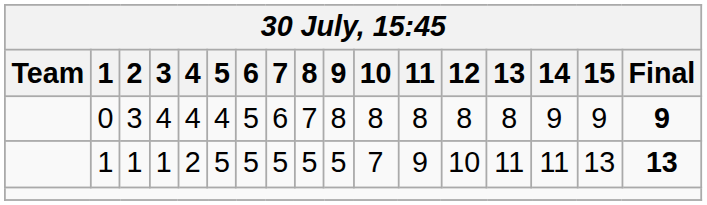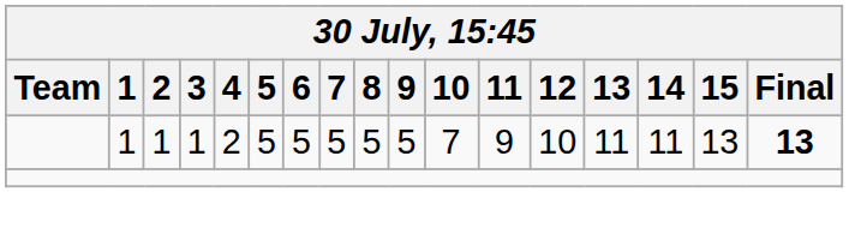 <table class=wikitable style="text-align:center; width: 55%">
 <tr>
 <th colspan=17><em>30 July, 15:45</em></th>
 </tr>
 <tr>
 <th>Team</th>
 <th>1</th>
 <th>2</th>
 <th>3</th>
 <th>4</th>
 <th>5</th>
 <th>6</th>
 <th>7</th>
 <th>8</th>
 <th>9</th>
 <th>10</th>
 <th>11</th>
 <th>12</th>
 <th>13</th>
 <th>14</th>
 <th>15</th>
 <th>Final</th>
 </tr>
 <tr>
-<td align=left></td>
-<td>0</td>
-<td>3</td>
-<td>4</td>
-<td>4</td>
-<td>4</td>
-<td>5</td>
-<td>6</td>
-<td>7</td>
-<td>8</td>
-<td>8</td>
-<td>8</td>
-<td>8</td>
-<td>8</td>
-<td>9</td>
-<td>9</td>
-<td><strong>9</strong></td>
-</tr>
-<tr>
 <td align=left><strong></strong></td>
 <td>1</td>
 <td>1</td>
 <td>1</td>
 <td>2</td>
 <td>5</td>
 <td>5</td>
 <td>5</td>
 <td>5</td>
 <td>5</td>
 <td>7</td>
 <td>9</td>
 <td>10</td>
 <td>11</td>
 <td>11</td>
 <td>13</td>
 <td><strong>13</strong></td>
 </tr>
 <tr>
 <td colspan=17></td>
 </tr>
 </table>
